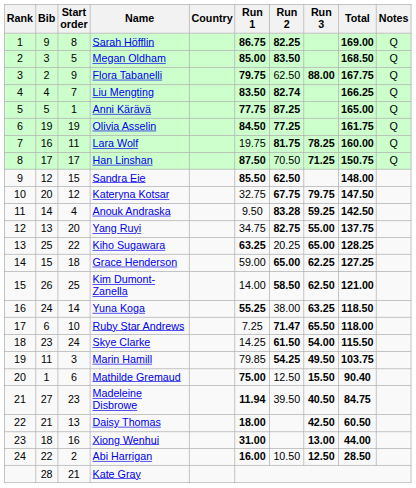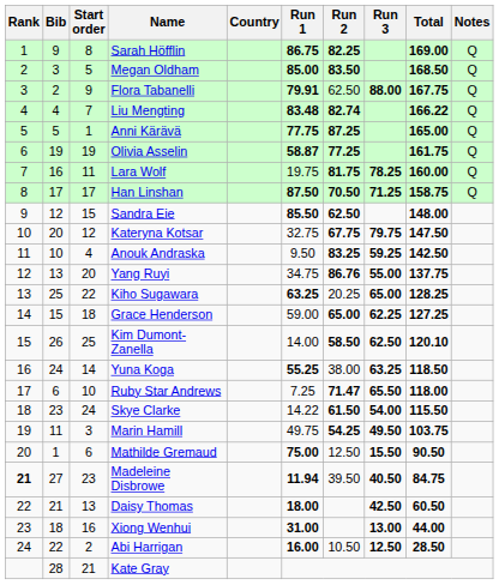 <table class="wikitable sortable" style="text-align:center">
 <tr>
 <th>Rank</th>
 <th>Bib</th>
 <th>Start<br>order</th>
 <th>Name</th>
 <th>Country</th>
 <th>Run 1</th>
 <th>Run 2</th>
 <th>Run 3</th>
 <th>Total</th>
 <th>Notes</th>
 </tr>
 <tr bgcolor=ccffcc>
 <td>1</td>
 <td>9</td>
 <td>8</td>
 <td align=left><a href='#'>Sarah Höfflin</a></td>
 <td align=left></td>
 <td><strong>86.75</strong></td>
 <td><strong>82.25</strong></td>
 <td></td>
 <td><strong>169.00</strong></td>
 <td>Q</td>
 </tr>
 <tr bgcolor=ccffcc>
 <td>2</td>
 <td>3</td>
 <td>5</td>
 <td align=left><a href='#'>Megan Oldham</a></td>
 <td align=left></td>
 <td><strong>85.00</strong></td>
 <td><strong>83.50</strong></td>
 <td></td>
 <td><strong>168.50</strong></td>
 <td>Q</td>
 </tr>
 <tr bgcolor=ccffcc>
 <td>3</td>
 <td>2</td>
 <td>9</td>
 <td align=left><a href='#'>Flora Tabanelli</a></td>
 <td align=left></td>
-<td><strong>79.75</strong></td>
+<td><strong>79.91</strong></td>
 <td>62.50</td>
 <td><strong>88.00</strong></td>
 <td><strong>167.75</strong></td>
 <td>Q</td>
 </tr>
 <tr bgcolor=ccffcc>
 <td>4</td>
 <td>4</td>
 <td>7</td>
 <td align=left><a href='#'>Liu Mengting</a></td>
 <td align=left></td>
-<td><strong>83.50</strong></td>
+<td><strong>83.48</strong></td>
 <td><strong>82.74</strong></td>
 <td></td>
-<td><strong>166.25</strong></td>
+<td><strong>166.22</strong></td>
 <td>Q</td>
 </tr>
 <tr bgcolor=ccffcc>
 <td>5</td>
 <td>5</td>
 <td>1</td>
 <td align=left><a href='#'>Anni Kärävä</a></td>
 <td align=left></td>
 <td><strong>77.75</strong></td>
 <td><strong>87.25</strong></td>
 <td></td>
 <td><strong>165.00</strong></td>
 <td>Q</td>
 </tr>
 <tr bgcolor=ccffcc>
 <td>6</td>
 <td>19</td>
 <td>19</td>
 <td align=left><a href='#'>Olivia Asselin</a></td>
 <td align=left></td>
-<td><strong>84.50</strong></td>
+<td><strong>58.87</strong></td>
 <td><strong>77.25</strong></td>
 <td></td>
 <td><strong>161.75</strong></td>
 <td>Q</td>
 </tr>
 <tr bgcolor=ccffcc>
 <td>7</td>
 <td>16</td>
 <td>11</td>
 <td align=left><a href='#'>Lara Wolf</a></td>
 <td align=left></td>
 <td>19.75</td>
 <td><strong>81.75</strong></td>
 <td><strong>78.25</strong></td>
 <td><strong>160.00</strong></td>
 <td>Q</td>
 </tr>
 <tr bgcolor=ccffcc>
 <td>8</td>
 <td>17</td>
 <td>17</td>
 <td align=left><a href='#'>Han Linshan</a></td>
 <td align=left></td>
 <td><strong>87.50</strong></td>
-<td>70.50</td>
+<td><strong>70.50</strong></td>
 <td><strong>71.25</strong></td>
-<td><strong>150.75</strong></td>
+<td><strong>158.75</strong></td>
 <td>Q</td>
 </tr>
 <tr>
 <td>9</td>
 <td>12</td>
 <td>15</td>
 <td align=left><a href='#'>Sandra Eie</a></td>
 <td align=left></td>
 <td><strong>85.50</strong></td>
 <td><strong>62.50</strong></td>
 <td></td>
 <td><strong>148.00</strong></td>
 <td></td>
 </tr>
 <tr>
 <td>10</td>
 <td>20</td>
 <td>12</td>
 <td align=left><a href='#'>Kateryna Kotsar</a></td>
 <td align=left></td>
 <td>32.75</td>
 <td><strong>67.75</strong></td>
 <td><strong>79.75</strong></td>
 <td><strong>147.50</strong></td>
 <td></td>
 </tr>
 <tr>
 <td>11</td>
-<td>14</td>
+<td>10</td>
 <td>4</td>
 <td align=left><a href='#'>Anouk Andraska</a></td>
 <td align=left></td>
 <td>9.50</td>
-<td><strong>83.28</strong></td>
+<td><strong>83.25</strong></td>
 <td><strong>59.25</strong></td>
 <td><strong>142.50</strong></td>
 <td></td>
 </tr>
 <tr>
 <td>12</td>
 <td>13</td>
 <td>20</td>
 <td align=left><a href='#'>Yang Ruyi</a></td>
 <td align=left></td>
 <td>34.75</td>
-<td><strong>82.75</strong></td>
+<td><strong>86.76</strong></td>
 <td><strong>55.00</strong></td>
 <td><strong>137.75</strong></td>
 <td></td>
 </tr>
 <tr>
 <td>13</td>
 <td>25</td>
 <td>22</td>
 <td align=left><a href='#'>Kiho Sugawara</a></td>
 <td align=left></td>
 <td><strong>63.25</strong></td>
 <td>20.25</td>
 <td><strong>65.00</strong></td>
 <td><strong>128.25</strong></td>
 <td></td>
 </tr>
 <tr>
 <td>14</td>
 <td>15</td>
 <td>18</td>
 <td align=left><a href='#'>Grace Henderson</a></td>
 <td align=left></td>
 <td>59.00</td>
 <td><strong>65.00</strong></td>
 <td><strong>62.25</strong></td>
 <td><strong>127.25</strong></td>
 <td></td>
 </tr>
 <tr>
 <td>15</td>
 <td>26</td>
 <td>25</td>
 <td align=left><a href='#'>Kim Dumont-Zanella</a></td>
 <td align=left></td>
 <td>14.00</td>
 <td><strong>58.50</strong></td>
 <td><strong>62.50</strong></td>
-<td><strong>121.00</strong></td>
+<td><strong>120.10</strong></td>
 <td></td>
 </tr>
 <tr>
 <td>16</td>
 <td>24</td>
 <td>14</td>
 <td align=left><a href='#'>Yuna Koga</a></td>
 <td align=left></td>
 <td><strong>55.25</strong></td>
 <td>38.00</td>
 <td><strong>63.25</strong></td>
 <td><strong>118.50</strong></td>
 <td></td>
 </tr>
 <tr>
 <td>17</td>
 <td>6</td>
 <td>10</td>
 <td align=left><a href='#'>Ruby Star Andrews</a></td>
 <td align=left></td>
 <td>7.25</td>
 <td><strong>71.47</strong></td>
 <td><strong>65.50</strong></td>
 <td><strong>118.00</strong></td>
 <td></td>
 </tr>
 <tr>
 <td>18</td>
 <td>23</td>
 <td>24</td>
 <td align=left><a href='#'>Skye Clarke</a></td>
 <td align=left></td>
-<td>14.25</td>
+<td>14.22</td>
 <td><strong>61.50</strong></td>
 <td><strong>54.00</strong></td>
 <td><strong>115.50</strong></td>
 <td></td>
 </tr>
 <tr>
 <td>19</td>
 <td>11</td>
 <td>3</td>
 <td align=left><a href='#'>Marin Hamill</a></td>
 <td align=left></td>
-<td>79.85</td>
+<td>49.75</td>
 <td><strong>54.25</strong></td>
 <td><strong>49.50</strong></td>
 <td><strong>103.75</strong></td>
 <td></td>
 </tr>
 <tr>
 <td>20</td>
 <td>1</td>
 <td>6</td>
 <td align=left><a href='#'>Mathilde Gremaud</a></td>
 <td align=left></td>
 <td><strong>75.00</strong></td>
 <td>12.50</td>
 <td><strong>15.50</strong></td>
-<td><strong>90.40</strong></td>
+<td><strong>90.50</strong></td>
 <td></td>
 </tr>
 <tr>
-<td>21</td>
+<td><strong>21</strong></td>
 <td>27</td>
 <td>23</td>
 <td align=left><a href='#'>Madeleine Disbrowe</a></td>
 <td align=left></td>
 <td><strong>11.94</strong></td>
 <td>39.50</td>
 <td><strong>40.50</strong></td>
 <td><strong>84.75</strong></td>
 <td></td>
 </tr>
 <tr>
 <td>22</td>
 <td>21</td>
 <td>13</td>
 <td align=left><a href='#'>Daisy Thomas</a></td>
 <td align=left></td>
 <td><strong>18.00</strong></td>
 <td></td>
 <td><strong>42.50</strong></td>
 <td><strong>60.50</strong></td>
 <td></td>
 </tr>
 <tr>
 <td>23</td>
 <td>18</td>
 <td>16</td>
 <td align=left><a href='#'>Xiong Wenhui</a></td>
 <td align=left></td>
 <td><strong>31.00</strong></td>
 <td></td>
 <td><strong>13.00</strong></td>
 <td><strong>44.00</strong></td>
 <td></td>
 </tr>
 <tr>
 <td>24</td>
 <td>22</td>
 <td>2</td>
 <td align=left><a href='#'>Abi Harrigan</a></td>
 <td align=left></td>
 <td><strong>16.00</strong></td>
 <td>10.50</td>
 <td><strong>12.50</strong></td>
 <td><strong>28.50</strong></td>
 <td></td>
 </tr>
 <tr>
 <td></td>
 <td>28</td>
 <td>21</td>
 <td align=left><a href='#'>Kate Gray</a></td>
 <td align=left></td>
 <td colspan=5></td>
 </tr>
 </table>
